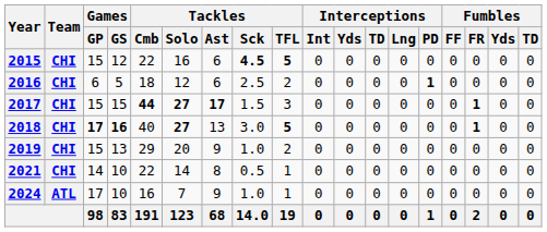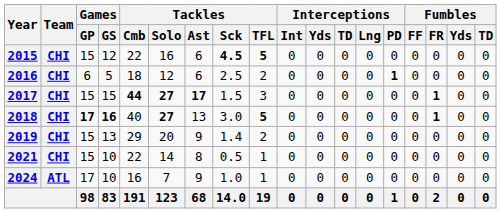 <table class="wikitable" style="text-align:center">
 <tr>
 <th rowspan="2">Year</th>
 <th rowspan="2">Team</th>
 <th colspan="2">Games</th>
 <th colspan="5">Tackles</th>
 <th colspan="5">Interceptions</th>
 <th colspan="4">Fumbles</th>
 </tr>
 <tr>
 <th>GP</th>
 <th>GS</th>
 <th>Cmb</th>
 <th>Solo</th>
 <th>Ast</th>
 <th>Sck</th>
 <th>TFL</th>
 <th>Int</th>
 <th>Yds</th>
 <th>TD</th>
 <th>Lng</th>
 <th>PD</th>
 <th>FF</th>
 <th>FR</th>
 <th>Yds</th>
 <th>TD</th>
 </tr>
 <tr>
 <th><a href='#'>2015</a></th>
 <th><a href='#'>CHI</a></th>
 <td>15</td>
 <td>12</td>
 <td>22</td>
 <td>16</td>
 <td>6</td>
 <td><strong>4.5</strong></td>
 <td><strong>5</strong></td>
 <td>0</td>
 <td>0</td>
 <td>0</td>
 <td>0</td>
 <td>0</td>
 <td>0</td>
 <td>0</td>
 <td>0</td>
 <td>0</td>
 </tr>
 <tr>
 <th><a href='#'>2016</a></th>
 <th><a href='#'>CHI</a></th>
 <td>6</td>
 <td>5</td>
 <td>18</td>
 <td>12</td>
 <td>6</td>
 <td>2.5</td>
 <td>2</td>
 <td>0</td>
 <td>0</td>
 <td>0</td>
 <td>0</td>
 <td><strong>1</strong></td>
 <td>0</td>
 <td>0</td>
 <td>0</td>
 <td>0</td>
 </tr>
 <tr>
 <th><a href='#'>2017</a></th>
 <th><a href='#'>CHI</a></th>
 <td>15</td>
 <td>15</td>
 <td><strong>44</strong></td>
 <td><strong>27</strong></td>
 <td><strong>17</strong></td>
 <td>1.5</td>
 <td>3</td>
 <td>0</td>
 <td>0</td>
 <td>0</td>
 <td>0</td>
 <td>0</td>
 <td>0</td>
 <td><strong>1</strong></td>
 <td>0</td>
 <td>0</td>
 </tr>
 <tr>
 <th><a href='#'>2018</a></th>
 <th><a href='#'>CHI</a></th>
 <td><strong>17</strong></td>
 <td><strong>16</strong></td>
 <td>40</td>
 <td><strong>27</strong></td>
 <td>13</td>
 <td>3.0</td>
 <td><strong>5</strong></td>
 <td>0</td>
 <td>0</td>
 <td>0</td>
 <td>0</td>
 <td>0</td>
 <td>0</td>
 <td><strong>1</strong></td>
 <td>0</td>
 <td>0</td>
 </tr>
 <tr>
 <th><a href='#'>2019</a></th>
 <th><a href='#'>CHI</a></th>
 <td>15</td>
 <td>13</td>
 <td>29</td>
 <td>20</td>
 <td>9</td>
-<td>1.0</td>
+<td>1.4</td>
 <td>2</td>
 <td>0</td>
 <td>0</td>
 <td>0</td>
 <td>0</td>
 <td>0</td>
 <td>0</td>
 <td>0</td>
 <td>0</td>
 <td>0</td>
 </tr>
 <tr>
 <th><a href='#'>2021</a></th>
 <th><a href='#'>CHI</a></th>
-<td>14</td>
+<td>15</td>
 <td>10</td>
 <td>22</td>
 <td>14</td>
 <td>8</td>
 <td>0.5</td>
 <td>1</td>
 <td>0</td>
 <td>0</td>
 <td>0</td>
 <td>0</td>
 <td>0</td>
 <td>0</td>
 <td>0</td>
 <td>0</td>
 <td>0</td>
 </tr>
 <tr>
 <th><a href='#'>2024</a></th>
 <th><a href='#'>ATL</a></th>
 <td>17</td>
 <td>10</td>
 <td>16</td>
 <td>7</td>
 <td>9</td>
 <td>1.0</td>
 <td>1</td>
 <td>0</td>
 <td>0</td>
 <td>0</td>
 <td>0</td>
 <td>0</td>
 <td>0</td>
 <td>0</td>
 <td>0</td>
 <td>0</td>
 </tr>
 <tr>
 <th colspan="2"></th>
 <th>98</th>
 <th>83</th>
 <th>191</th>
 <th>123</th>
 <th>68</th>
 <th>14.0</th>
 <th>19</th>
 <th>0</th>
 <th>0</th>
 <th>0</th>
 <th>0</th>
 <th>1</th>
 <th>0</th>
 <th>2</th>
 <th>0</th>
 <th>0</th>
 </tr>
 </table>
